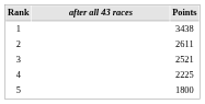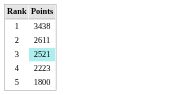 <table cellspacing="1" cellpadding="3" style="border:1px solid #aaa; font-size:86%;">
 <tr style="background:#e4e4e4;">
 <th style="border-bottom:1px solid #aaa; width:10px;">Rank</th>
-<th style="border-bottom:1px solid #aaa; width:200px;"><em>after all 43 races</em></th>
 <th style="border-bottom:1px solid #aaa; width:20px;">Points</th>
 </tr>
 <tr>
 <td align=center>1</td>
-<td><strong></strong></td>
 <td align=center>3438</td>
 </tr>
 <tr>
 <td align=center>2</td>
-<td></td>
 <td align=center>2611</td>
 </tr>
 <tr>
 <td align=center>3</td>
-<td></td>
-<td align=center>2521</td>
+<td align=center style="background: paleturquoise;">2521</td>
 </tr>
 <tr>
 <td align=center>4</td>
-<td></td>
-<td align=center>2225</td>
+<td align=center>2223</td>
 </tr>
 <tr>
 <td align=center>5</td>
-<td></td>
 <td align=center>1800</td>
 </tr>
 </table>
